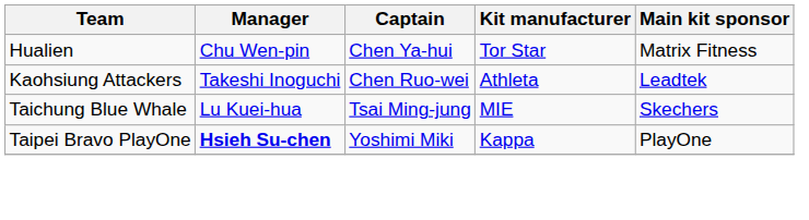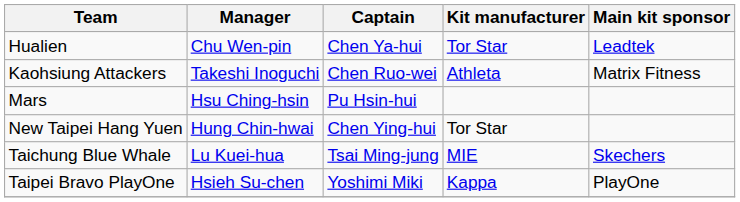 <table class="wikitable sortable" style="text-align: left;">
 <tr>
 <th>Team</th>
 <th>Manager</th>
 <th>Captain</th>
 <th>Kit manufacturer</th>
 <th>Main kit sponsor</th>
 </tr>
 <tr>
 <td>Hualien</td>
 <td> <a href='#'>Chu Wen-pin</a></td>
 <td> <a href='#'>Chen Ya-hui</a></td>
 <td><a href='#'>Tor Star</a></td>
-<td>Matrix Fitness</td>
+<td><a href='#'>Leadtek</a></td>
 </tr>
 <tr>
 <td>Kaohsiung Attackers</td>
 <td> <a href='#'>Takeshi Inoguchi</a></td>
 <td> <a href='#'>Chen Ruo-wei</a></td>
 <td><a href='#'>Athleta</a></td>
-<td><a href='#'>Leadtek</a></td>
+<td>Matrix Fitness</td>
+</tr>
+<tr>
+<td>Mars</td>
+<td> <a href='#'>Hsu Ching-hsin</a></td>
+<td> <a href='#'>Pu Hsin-hui</a></td>
+<td></td>
+<td></td>
+</tr>
+<tr>
+<td>New Taipei Hang Yuen</td>
+<td> <a href='#'>Hung Chin-hwai</a></td>
+<td> <a href='#'>Chen Ying-hui</a></td>
+<td>Tor Star</td>
+<td></td>
 </tr>
 <tr>
 <td>Taichung Blue Whale</td>
 <td> <a href='#'>Lu Kuei-hua</a></td>
 <td> <a href='#'>Tsai Ming-jung</a></td>
 <td><a href='#'>MIE</a></td>
 <td><a href='#'>Skechers</a></td>
 </tr>
 <tr>
 <td>Taipei Bravo PlayOne</td>
-<td><strong> <a href='#'>Hsieh Su-chen</a></strong></td>
+<td> <a href='#'>Hsieh Su-chen</a></td>
 <td> <a href='#'>Yoshimi Miki</a></td>
 <td><a href='#'>Kappa</a></td>
 <td>PlayOne</td>
 </tr>
 <tr>
 </tr>
 </table>
